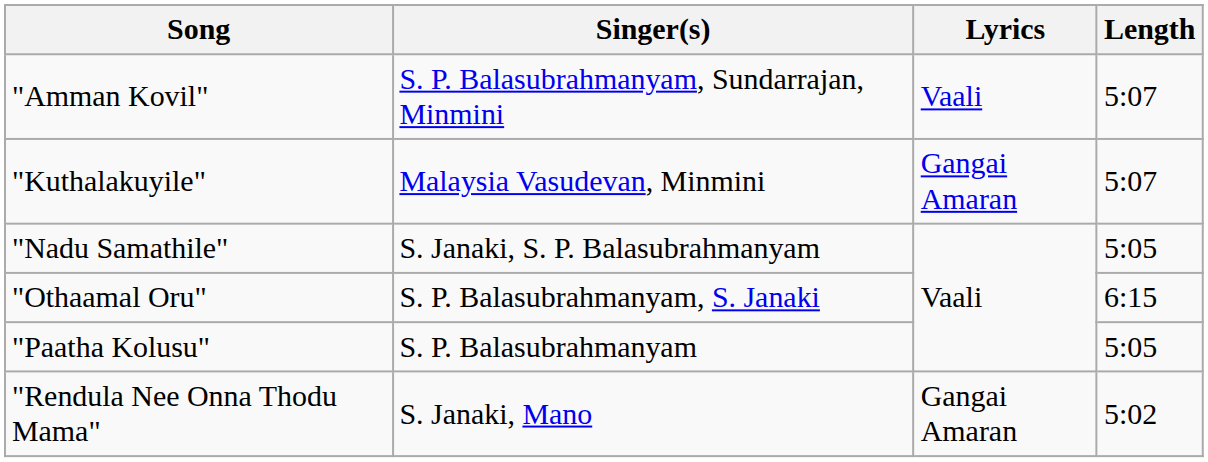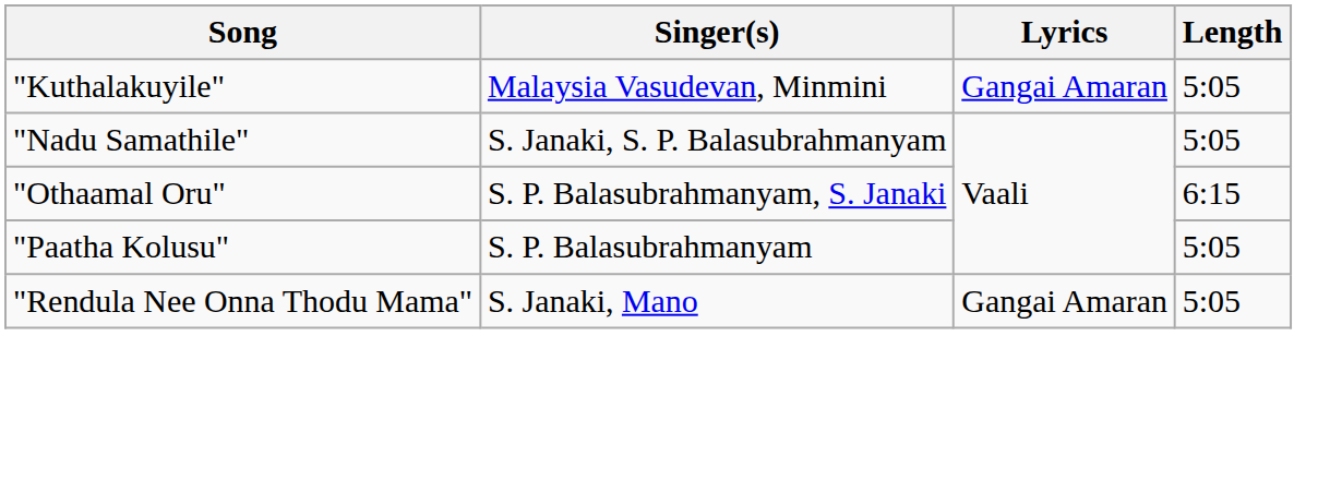 <table class="wikitable" style="font-size:95%;">
 <tr>
 <th>Song</th>
 <th>Singer(s)</th>
 <th>Lyrics</th>
 <th>Length</th>
 </tr>
 <tr>
-<td>"Amman Kovil"</td>
-<td><a href='#'>S. P. Balasubrahmanyam</a>, Sundarrajan, <a href='#'>Minmini</a></td>
-<td><a href='#'>Vaali</a></td>
-<td>5:07</td>
-</tr>
-<tr>
 <td>"Kuthalakuyile"</td>
 <td><a href='#'>Malaysia Vasudevan</a>, Minmini</td>
 <td><a href='#'>Gangai Amaran</a></td>
-<td>5:07</td>
+<td>5:05</td>
 </tr>
 <tr>
 <td>"Nadu Samathile"</td>
 <td>S. Janaki, S. P. Balasubrahmanyam</td>
 <td rowspan=3>Vaali</td>
 <td>5:05</td>
 </tr>
 <tr>
 <td>"Othaamal Oru"</td>
 <td>S. P. Balasubrahmanyam, <a href='#'>S. Janaki</a></td>
 <td>6:15</td>
 </tr>
 <tr>
 <td>"Paatha Kolusu"</td>
 <td>S. P. Balasubrahmanyam</td>
 <td>5:05</td>
 </tr>
 <tr>
 <td>"Rendula Nee Onna Thodu Mama"</td>
 <td>S. Janaki, <a href='#'>Mano</a></td>
 <td>Gangai Amaran</td>
-<td>5:02</td>
+<td>5:05</td>
 </tr>
 </table>
